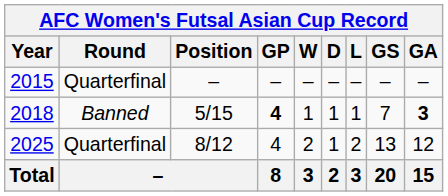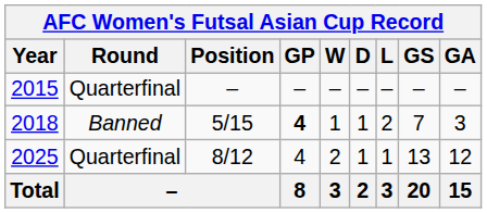 <table class="wikitable" style="text-align: center;font-size:90%;">
 <tr>
 <th colspan=9><a href='#'>AFC Women's Futsal Asian Cup Record</a></th>
 </tr>
 <tr>
 <th>Year</th>
 <th>Round</th>
 <th>Position</th>
 <th>GP</th>
 <th>W</th>
 <th>D</th>
 <th>L</th>
 <th>GS</th>
 <th>GA</th>
 </tr>
 <tr>
 <td> <a href='#'>2015</a></td>
 <td>Quarterfinal</td>
 <td>–</td>
 <td>–</td>
 <td>–</td>
 <td>–</td>
 <td>–</td>
 <td>–</td>
 <td>–</td>
 </tr>
 <tr>
 <td> <a href='#'>2018</a></td>
 <td><em>Banned</em></td>
 <td>5/15</td>
 <td><strong>4</strong></td>
 <td>1</td>
 <td>1</td>
-<td>1</td>
+<td>2</td>
 <td>7</td>
-<td><strong>3</strong></td>
+<td>3</td>
 </tr>
 <tr>
 <td> <a href='#'>2025</a></td>
 <td>Quarterfinal</td>
 <td>8/12</td>
 <td>4</td>
 <td>2</td>
 <td>1</td>
-<td>2</td>
+<td>1</td>
 <td>13</td>
 <td>12</td>
 </tr>
 <tr>
 <th><strong>Total</strong></th>
 <th colspan=2>–</th>
 <th><strong>8</strong></th>
 <th><strong>3</strong></th>
 <th><strong>2</strong></th>
 <th><strong>3</strong></th>
 <th><strong>20</strong></th>
 <th><strong>15</strong></th>
 </tr>
 </table>
